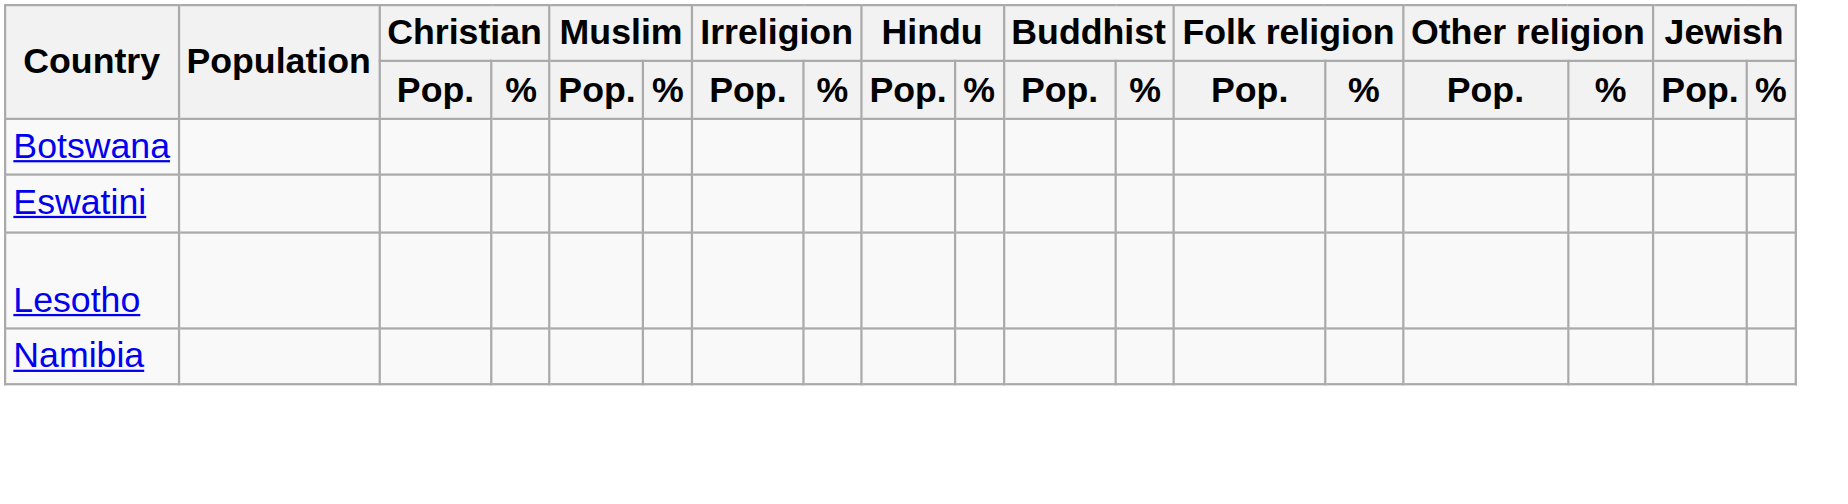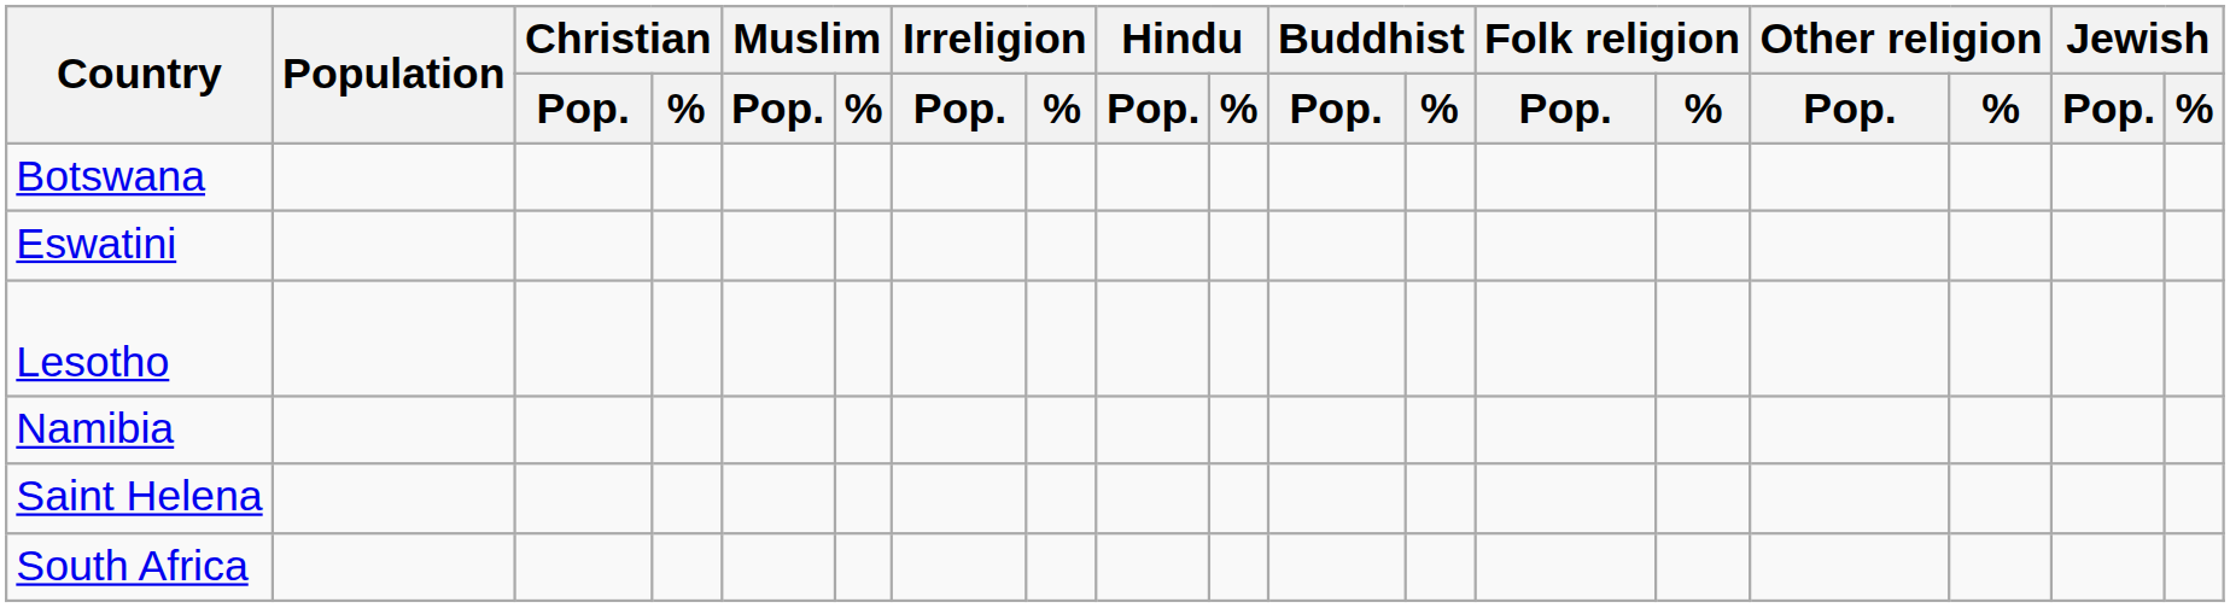 <table class="wikitable sortable">
 <tr>
 <th rowspan="2">Country</th>
 <th rowspan="2" data-sort-type="number">Population</th>
 <th colspan="2" data-sort-type="number">Christian</th>
 <th colspan="2" data-sort-type="number">Muslim</th>
 <th colspan="2" data-sort-type="number">Irreligion</th>
 <th colspan="2" data-sort-type="number">Hindu</th>
 <th colspan="2" data-sort-type="number">Buddhist</th>
 <th colspan="2" data-sort-type="number">Folk religion</th>
 <th colspan="2" data-sort-type="number">Other religion</th>
 <th colspan="2" data-sort-type="number">Jewish</th>
 </tr>
 <tr>
 <th>Pop.</th>
 <th>%</th>
 <th>Pop.</th>
 <th>%</th>
 <th>Pop.</th>
 <th>%</th>
 <th>Pop.</th>
 <th>%</th>
 <th>Pop.</th>
 <th>%</th>
 <th>Pop.</th>
 <th>%</th>
 <th>Pop.</th>
 <th>%</th>
 <th>Pop.</th>
 <th>%</th>
 </tr>
 <tr style="text-align:right">
 <td style="text-align:left"> <a href='#'>Botswana</a></td>
 <td></td>
 <td></td>
 <td></td>
 <td></td>
 <td></td>
 <td></td>
 <td></td>
 <td></td>
 <td></td>
 <td></td>
 <td></td>
 <td></td>
 <td></td>
 <td></td>
 <td></td>
 <td></td>
 <td></td>
 </tr>
 <tr style="text-align:right">
 <td style="text-align:left"> <a href='#'>Eswatini</a></td>
 <td></td>
 <td></td>
 <td></td>
 <td></td>
 <td></td>
 <td></td>
 <td></td>
 <td></td>
 <td></td>
 <td></td>
 <td></td>
 <td></td>
 <td></td>
 <td></td>
 <td></td>
 <td></td>
 <td></td>
 </tr>
 <tr style="text-align:right">
 <td style="text-align:left"><br> <a href='#'>Lesotho</a></td>
 <td></td>
 <td></td>
 <td></td>
 <td></td>
 <td></td>
 <td></td>
 <td></td>
 <td></td>
 <td></td>
 <td></td>
 <td></td>
 <td></td>
 <td></td>
 <td></td>
 <td></td>
 <td></td>
 <td></td>
 </tr>
 <tr style="text-align:right">
 <td style="text-align:left"> <a href='#'>Namibia</a></td>
 <td></td>
 <td></td>
 <td></td>
 <td></td>
 <td></td>
 <td></td>
 <td></td>
 <td></td>
 <td></td>
 <td></td>
 <td></td>
 <td></td>
 <td></td>
 <td></td>
 <td></td>
 <td></td>
 <td></td>
 </tr>
+<tr style="text-align:right">
+<td style="text-align:left"> <a href='#'>Saint Helena</a></td>
+<td></td>
+<td></td>
+<td></td>
+<td></td>
+<td></td>
+<td></td>
+<td></td>
+<td></td>
+<td></td>
+<td></td>
+<td></td>
+<td></td>
+<td></td>
+<td></td>
+<td></td>
+<td></td>
+<td></td>
+</tr>
+<tr style="text-align:right">
+<td style="text-align:left"> <a href='#'>South Africa</a></td>
+<td></td>
+<td></td>
+<td></td>
+<td></td>
+<td></td>
+<td></td>
+<td></td>
+<td></td>
+<td></td>
+<td></td>
+<td></td>
+<td></td>
+<td></td>
+<td></td>
+<td></td>
+<td></td>
+<td></td>
+</tr>
 </table>
